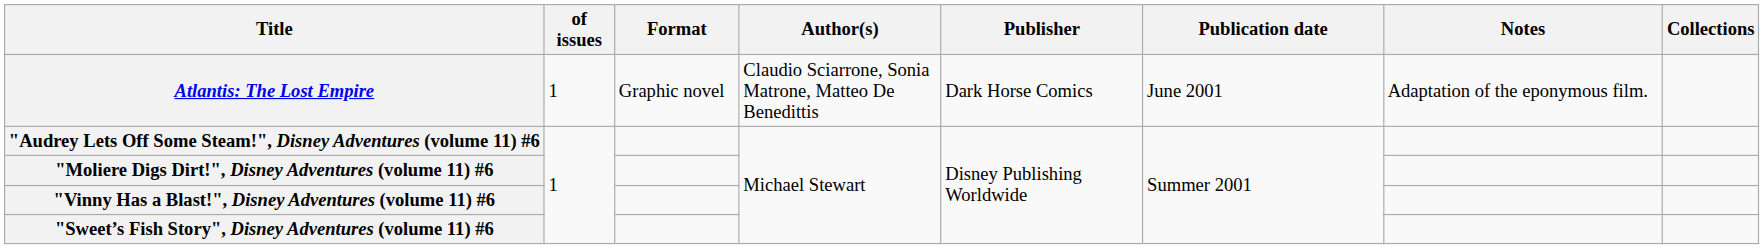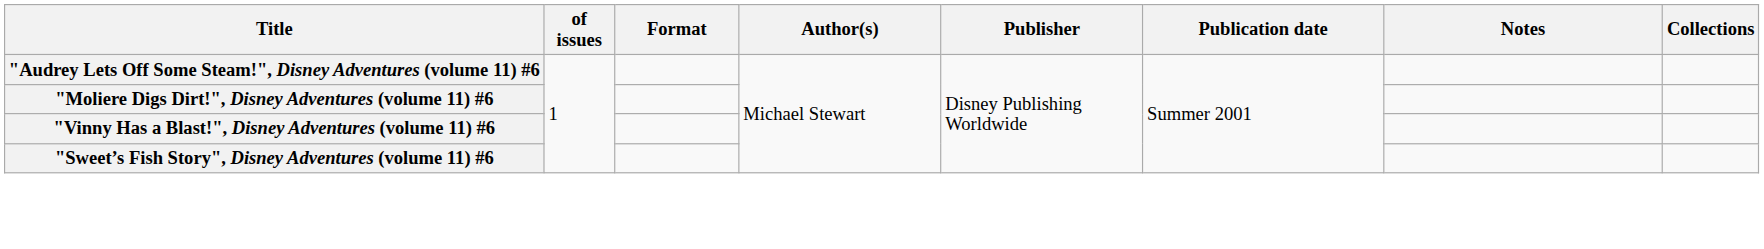 <table class="wikitable">
 <tr>
 <th>Title</th>
 <th style="width:40pt"> of issues</th>
 <th style="width:75pt">Format</th>
 <th style="width:125pt">Author(s)</th>
 <th style="width:125pt">Publisher</th>
 <th style="width:150pt">Publication date</th>
 <th style="width:175pt">Notes</th>
 <th>Collections</th>
-</tr>
-<tr>
-<th><em><a href='#'>Atlantis: The Lost Empire</a></em></th>
-<td>1</td>
-<td>Graphic novel</td>
-<td>Claudio Sciarrone, Sonia Matrone, Matteo De Benedittis</td>
-<td>Dark Horse Comics</td>
-<td>June 2001</td>
-<td>Adaptation of the eponymous film.</td>
-<td></td>
 </tr>
 <tr>
 <th>"Audrey Lets Off Some Steam!", <em>Disney Adventures</em> (volume 11) #6</th>
 <td rowspan="4">1</td>
 <td></td>
 <td rowspan="4">Michael Stewart</td>
 <td rowspan="4">Disney Publishing Worldwide</td>
 <td rowspan="4">Summer 2001</td>
 <td></td>
 <td></td>
 </tr>
 <tr>
 <th>"Moliere Digs Dirt!", <em>Disney Adventures</em> (volume 11) #6</th>
 <td></td>
 <td></td>
 <td></td>
 </tr>
 <tr>
 <th>"Vinny Has a Blast!", <em>Disney Adventures</em> (volume 11) #6</th>
 <td></td>
 <td></td>
 <td></td>
 </tr>
 <tr>
 <th>"Sweet’s Fish Story", <em>Disney Adventures</em> (volume 11) #6</th>
 <td></td>
 <td></td>
 <td></td>
 </tr>
 </table>
